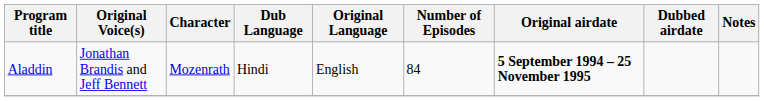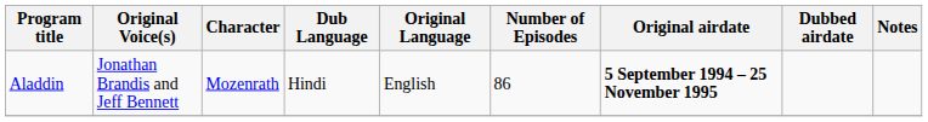 <table class="wikitable">
 <tr>
 <th>Program title</th>
 <th>Original Voice(s)</th>
 <th>Character</th>
 <th>Dub Language</th>
 <th>Original Language</th>
 <th>Number of Episodes</th>
 <th>Original airdate</th>
 <th>Dubbed airdate</th>
 <th>Notes</th>
 </tr>
 <tr>
 <td><a href='#'>Aladdin</a></td>
 <td><a href='#'>Jonathan Brandis</a> and <br><a href='#'>Jeff Bennett</a></td>
 <td><a href='#'>Mozenrath</a></td>
 <td>Hindi</td>
 <td>English</td>
-<td>84</td>
+<td>86</td>
 <td><strong>5 September 1994 – 25 November 1995</strong></td>
 <td></td>
 <td></td>
 </tr>
 <tr>
 </tr>
 </table>
